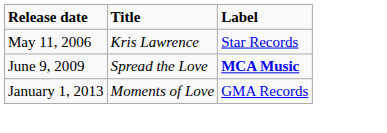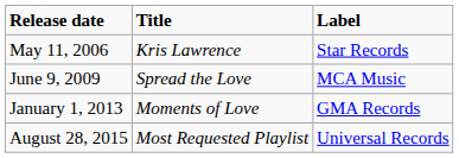 <table class="wikitable" style="font-size: 95%;">
 <tr>
 <td><strong>Release date</strong></td>
 <td><strong>Title</strong></td>
 <td><strong>Label</strong></td>
 </tr>
 <tr>
 <td>May 11, 2006</td>
 <td><em>Kris Lawrence</em></td>
 <td><a href='#'>Star Records</a></td>
 </tr>
 <tr>
 <td>June 9, 2009</td>
 <td><em>Spread the Love</em></td>
-<td><strong><a href='#'>MCA Music</a></strong></td>
+<td><a href='#'>MCA Music</a></td>
 </tr>
 <tr>
 <td>January 1, 2013</td>
 <td><em>Moments of Love</em></td>
 <td><a href='#'>GMA Records</a></td>
 </tr>
+<tr>
+<td>August 28, 2015</td>
+<td><em>Most Requested Playlist</em></td>
+<td><a href='#'>Universal Records</a></td>
+</tr>
 </table>
